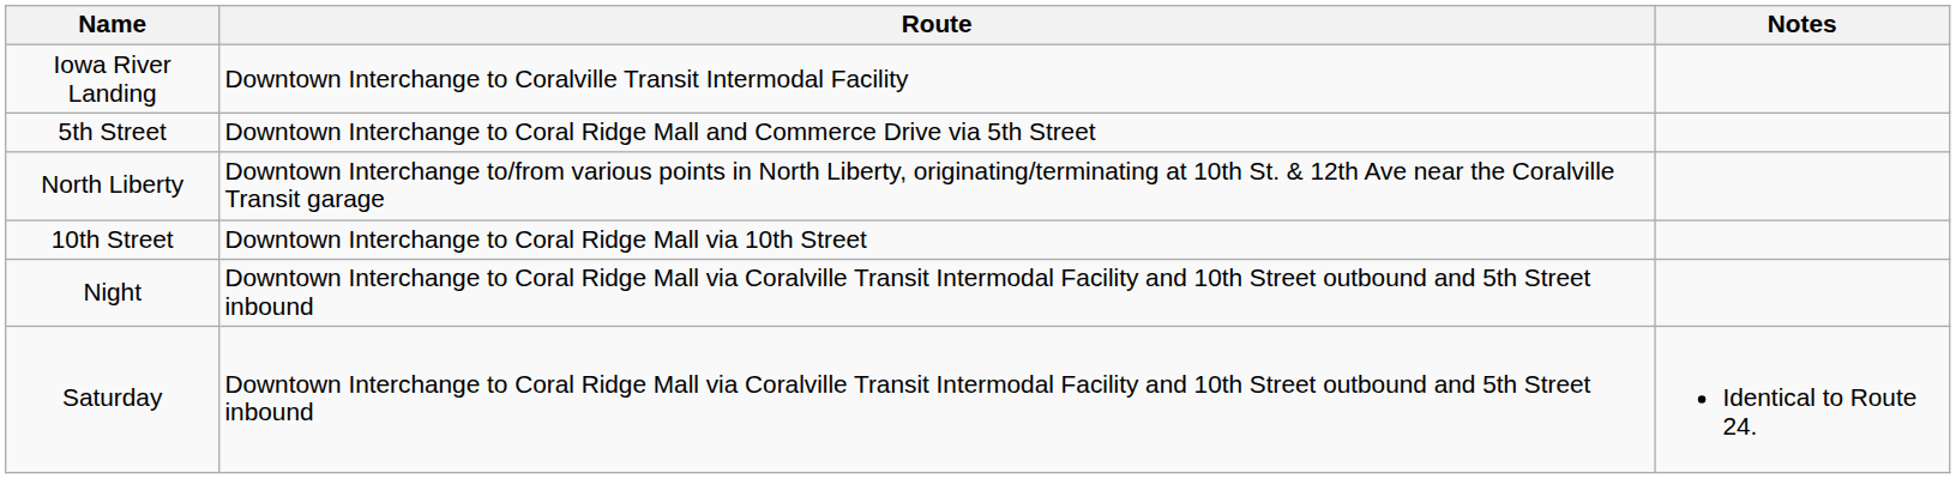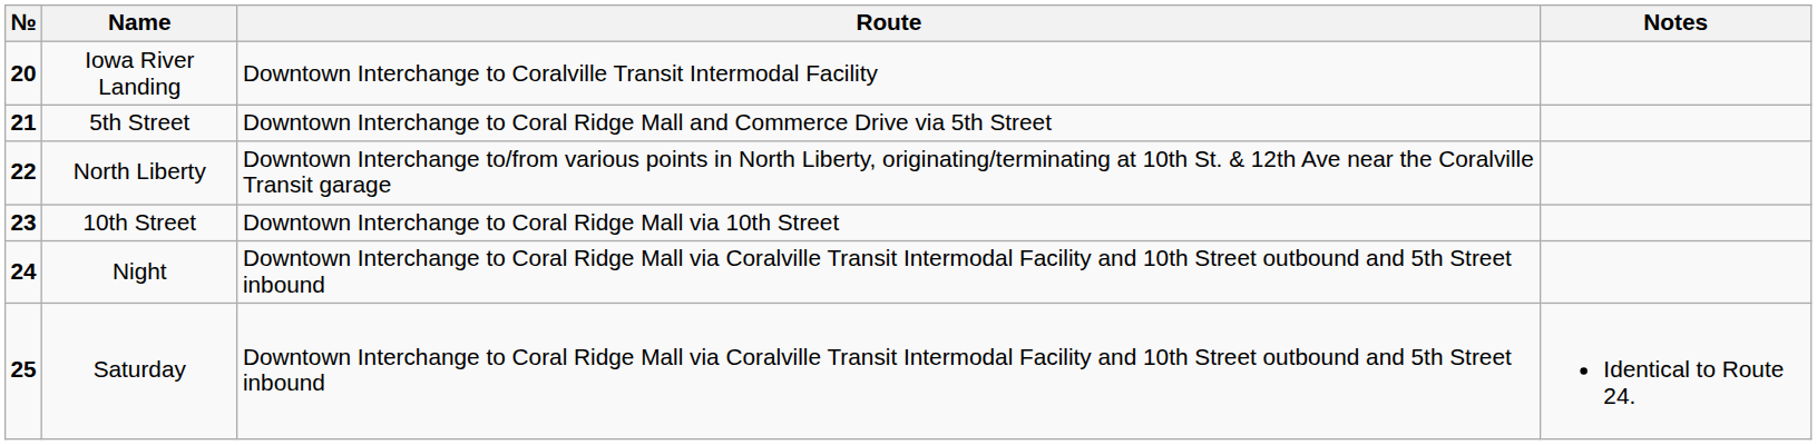 <table class="wikitable">
 <tr>
+<th>№</th>
 <th>Name</th>
 <th>Route</th>
 <th>Notes</th>
 </tr>
 <tr align="center">
+<td><strong>20</strong></td>
 <td>Iowa River Landing</td>
 <td align="left">Downtown Interchange to Coralville Transit Intermodal Facility</td>
 <td align="left"></td>
 </tr>
 <tr align="center">
+<td><strong>21</strong></td>
 <td>5th Street</td>
 <td align="left">Downtown Interchange to Coral Ridge Mall and Commerce Drive via 5th Street</td>
 <td align="left"></td>
 </tr>
 <tr align="center">
+<td><strong>22</strong></td>
 <td>North Liberty</td>
 <td align="left">Downtown Interchange to/from various points in North Liberty, originating/terminating at 10th St. & 12th Ave near the Coralville Transit garage</td>
 <td align="left"></td>
 </tr>
 <tr align="center">
+<td><strong>23</strong></td>
 <td>10th Street</td>
 <td align="left">Downtown Interchange to Coral Ridge Mall via 10th Street</td>
 <td align="left"></td>
 </tr>
 <tr align="center">
+<td><strong>24</strong></td>
 <td>Night</td>
 <td align="left">Downtown Interchange to Coral Ridge Mall via Coralville Transit Intermodal Facility and 10th Street outbound and 5th Street inbound</td>
 <td align="left"></td>
 </tr>
 <tr align="center">
+<td><strong>25</strong></td>
 <td>Saturday</td>
 <td align="left">Downtown Interchange to Coral Ridge Mall via Coralville Transit Intermodal Facility and 10th Street outbound and 5th Street inbound</td>
 <td align="left"><br><ul><li>Identical to Route 24.</li></ul></td>
 </tr>
 </table>
